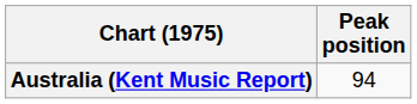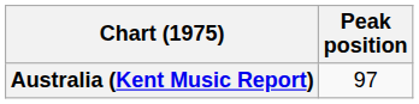 <table class="wikitable plainrowheaders" style="text-align:center">
 <tr>
 <th>Chart (1975)</th>
 <th>Peak<br>position</th>
 </tr>
 <tr>
 <th scope="row">Australia (<a href='#'>Kent Music Report</a>)</th>
-<td>94</td>
+<td>97</td>
 </tr>
 </table>
